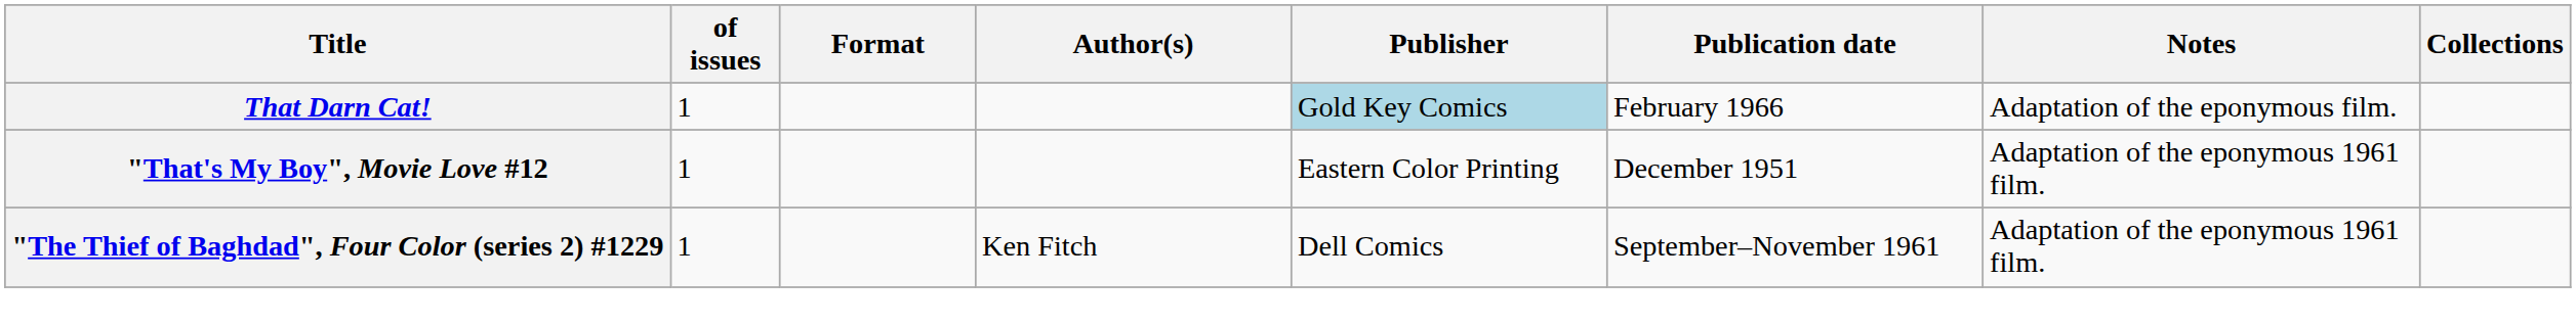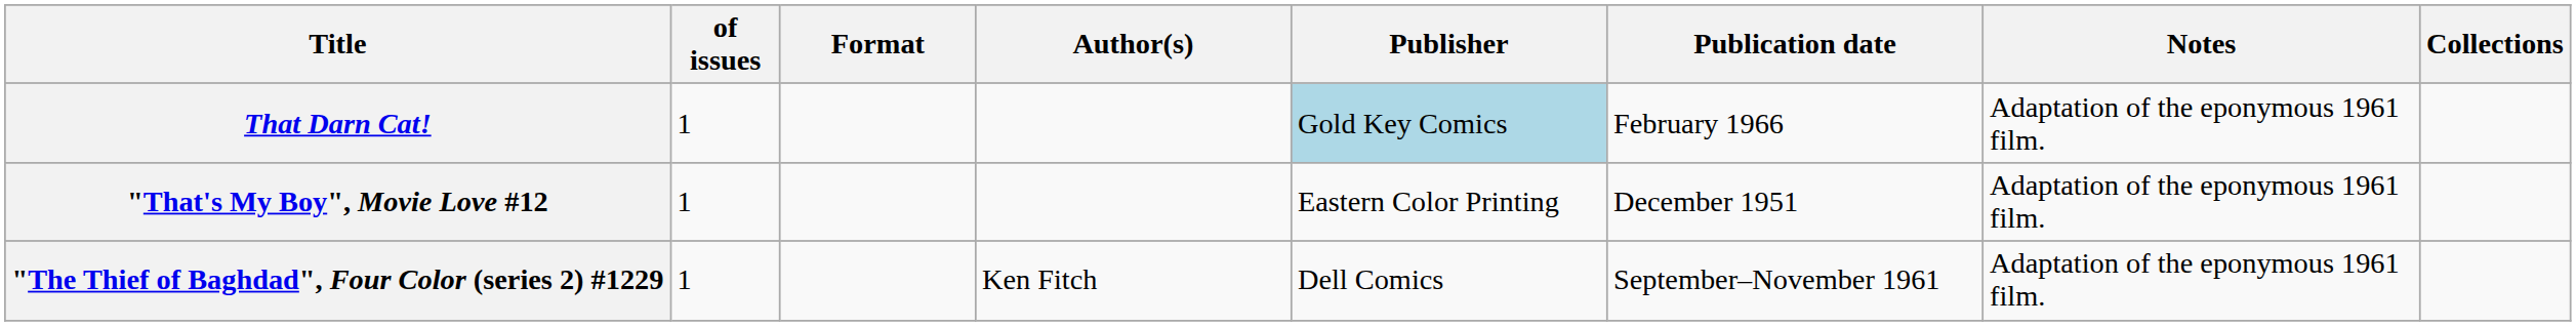 <table class="wikitable">
 <tr>
 <th>Title</th>
 <th style="width:40pt"> of issues</th>
 <th style="width:75pt">Format</th>
 <th style="width:125pt">Author(s)</th>
 <th style="width:125pt">Publisher</th>
 <th style="width:150pt">Publication date</th>
 <th style="width:175pt">Notes</th>
 <th>Collections</th>
 </tr>
 <tr>
 <th><em><a href='#'>That Darn Cat!</a></em></th>
 <td>1</td>
 <td></td>
 <td></td>
 <td style="background: lightblue;">Gold Key Comics</td>
 <td>February 1966</td>
-<td>Adaptation of the eponymous film.</td>
+<td>Adaptation of the eponymous 1961 film.</td>
 <td></td>
 </tr>
 <tr>
 <th>"<a href='#'>That's My Boy</a>", <em>Movie Love</em> #12</th>
 <td>1</td>
 <td></td>
 <td></td>
 <td>Eastern Color Printing</td>
 <td>December 1951</td>
 <td>Adaptation of the eponymous 1961 film.</td>
 <td></td>
 </tr>
 <tr>
 <th>"<a href='#'>The Thief of Baghdad</a>", <em>Four Color</em> (series 2) #1229</th>
 <td>1</td>
 <td></td>
 <td>Ken Fitch</td>
 <td>Dell Comics</td>
 <td>September–November 1961</td>
 <td>Adaptation of the eponymous 1961 film.</td>
 <td></td>
 </tr>
 </table>
